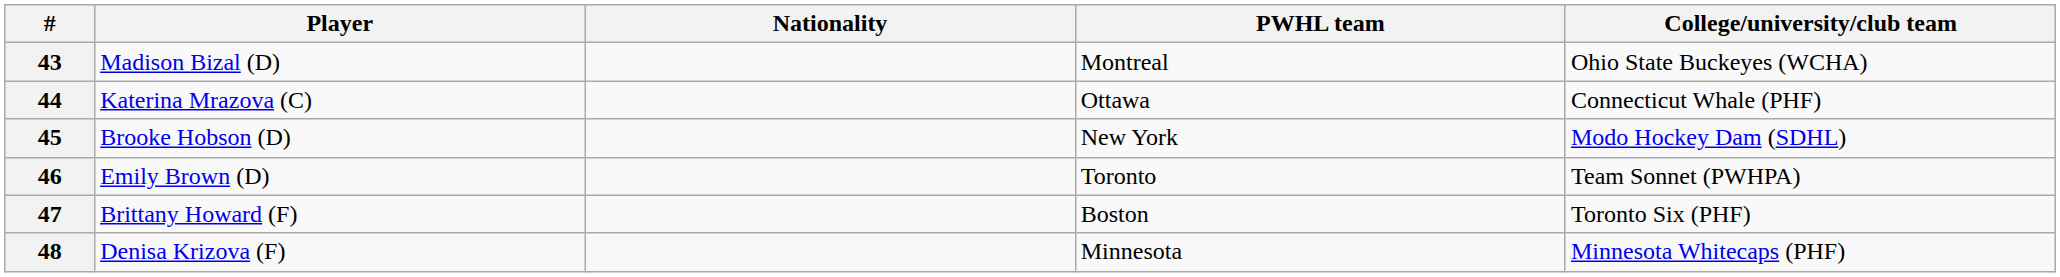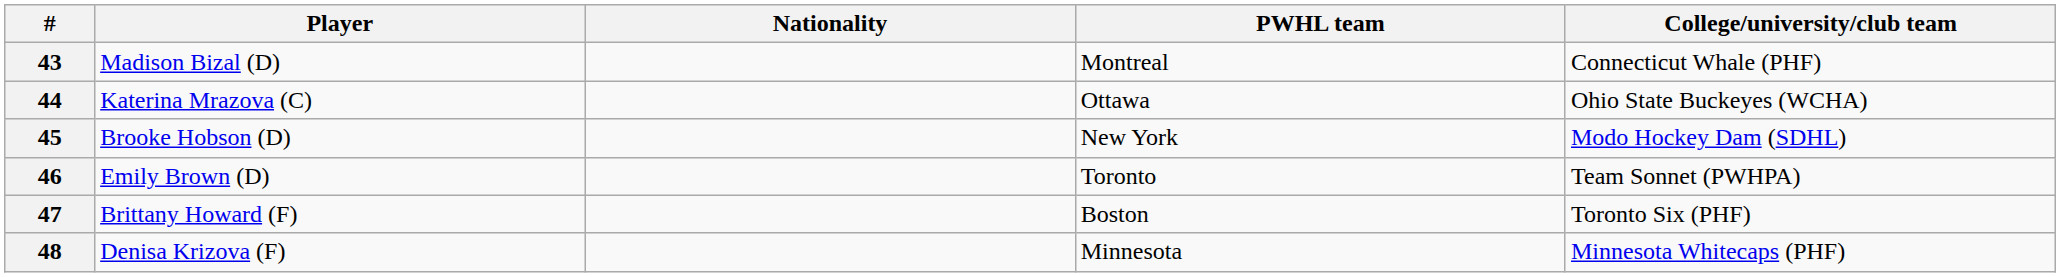 <table class="wikitable">
 <tr>
 <th style="width:2.75%;">#</th>
 <th style="width:15.0%;">Player</th>
 <th style="width:15.0%;">Nationality</th>
 <th style="width:15.0%;">PWHL team</th>
 <th style="width:15.0%;">College/university/club team</th>
 </tr>
 <tr>
 <th>43</th>
 <td><a href='#'>Madison Bizal</a> (D)</td>
 <td></td>
 <td>Montreal</td>
-<td>Ohio State Buckeyes (WCHA)</td>
+<td>Connecticut Whale (PHF)</td>
 </tr>
 <tr>
 <th>44</th>
 <td><a href='#'>Katerina Mrazova</a> (C)</td>
 <td></td>
 <td>Ottawa</td>
-<td>Connecticut Whale (PHF)</td>
+<td>Ohio State Buckeyes (WCHA)</td>
 </tr>
 <tr>
 <th>45</th>
 <td><a href='#'>Brooke Hobson</a> (D)</td>
 <td></td>
 <td>New York</td>
 <td><a href='#'>Modo Hockey Dam</a> (<a href='#'>SDHL</a>)</td>
 </tr>
 <tr>
 <th>46</th>
 <td><a href='#'>Emily Brown</a> (D)</td>
 <td></td>
 <td>Toronto</td>
 <td>Team Sonnet (PWHPA)</td>
 </tr>
 <tr>
 <th>47</th>
 <td><a href='#'>Brittany Howard</a> (F)</td>
 <td></td>
 <td>Boston</td>
 <td>Toronto Six (PHF)</td>
 </tr>
 <tr>
 <th>48</th>
 <td><a href='#'>Denisa Krizova</a> (F)</td>
 <td></td>
 <td>Minnesota</td>
 <td><a href='#'>Minnesota Whitecaps</a> (PHF)</td>
 </tr>
 </table>
